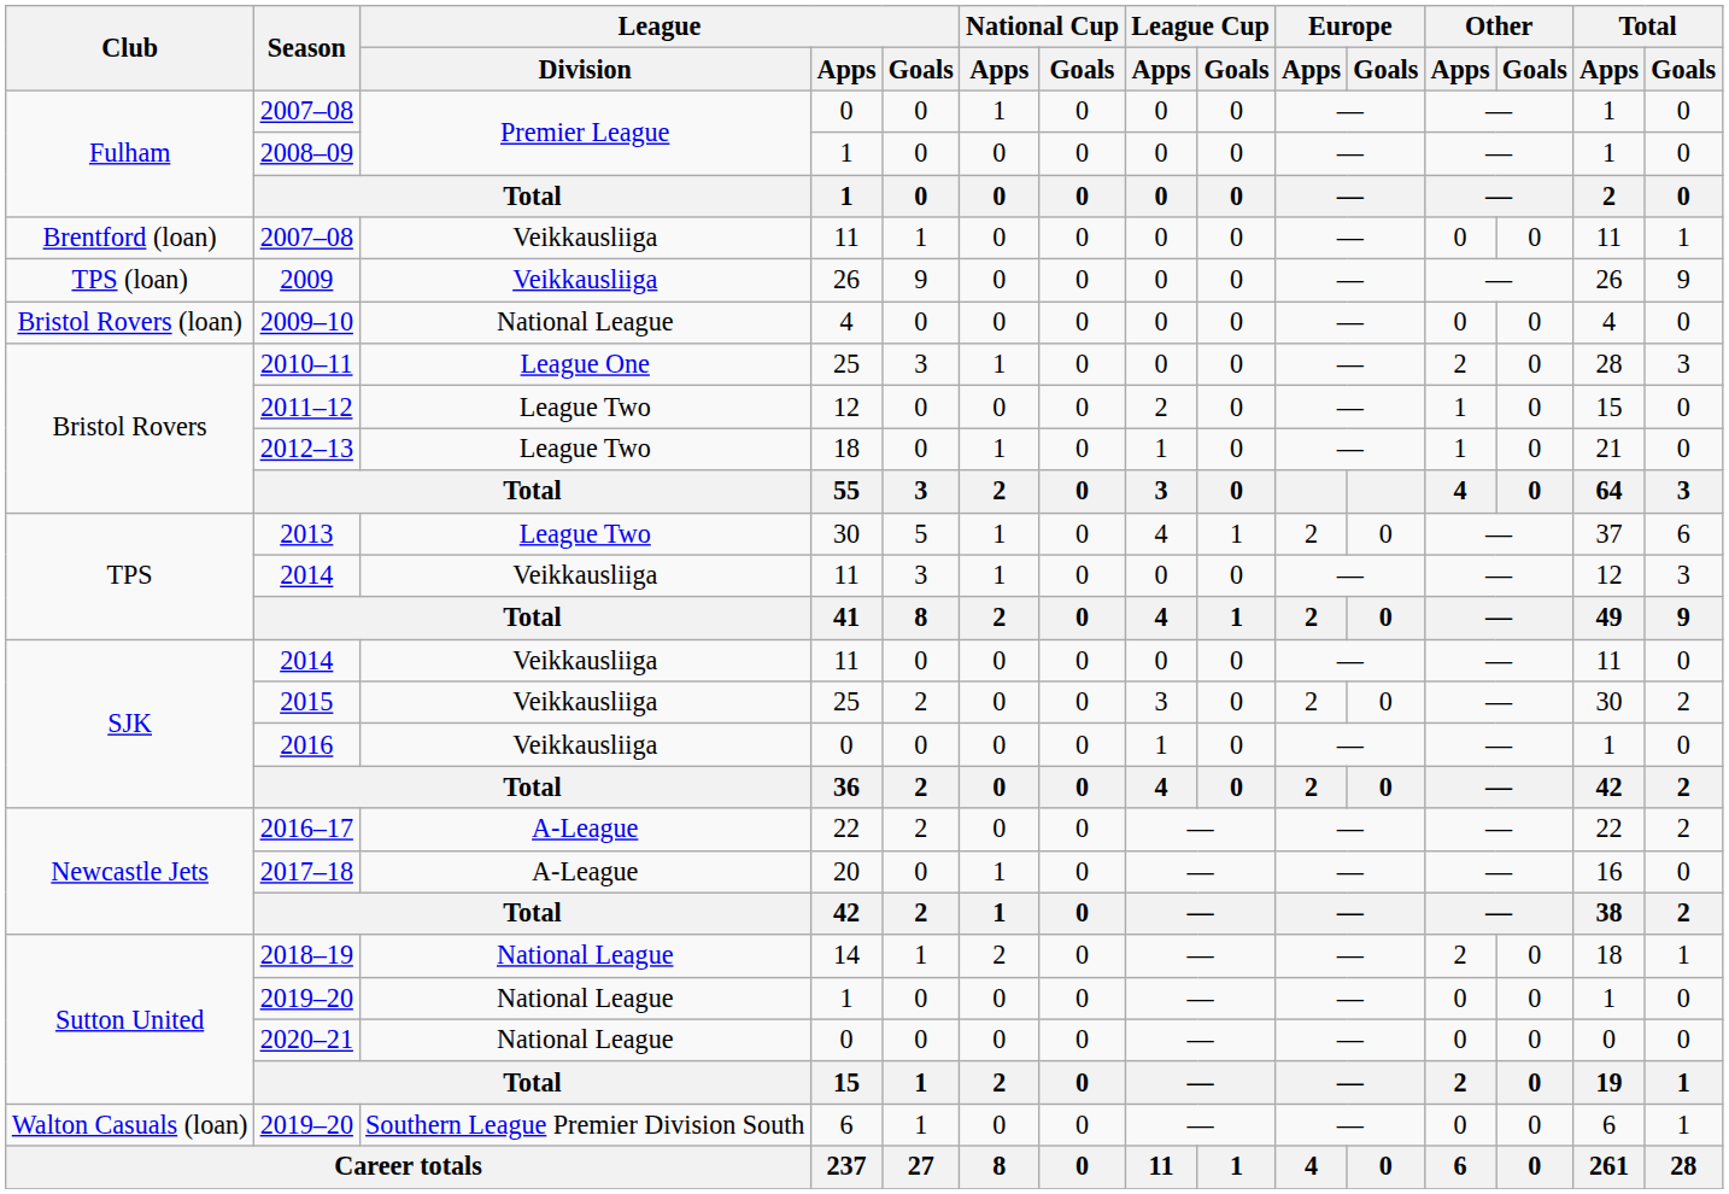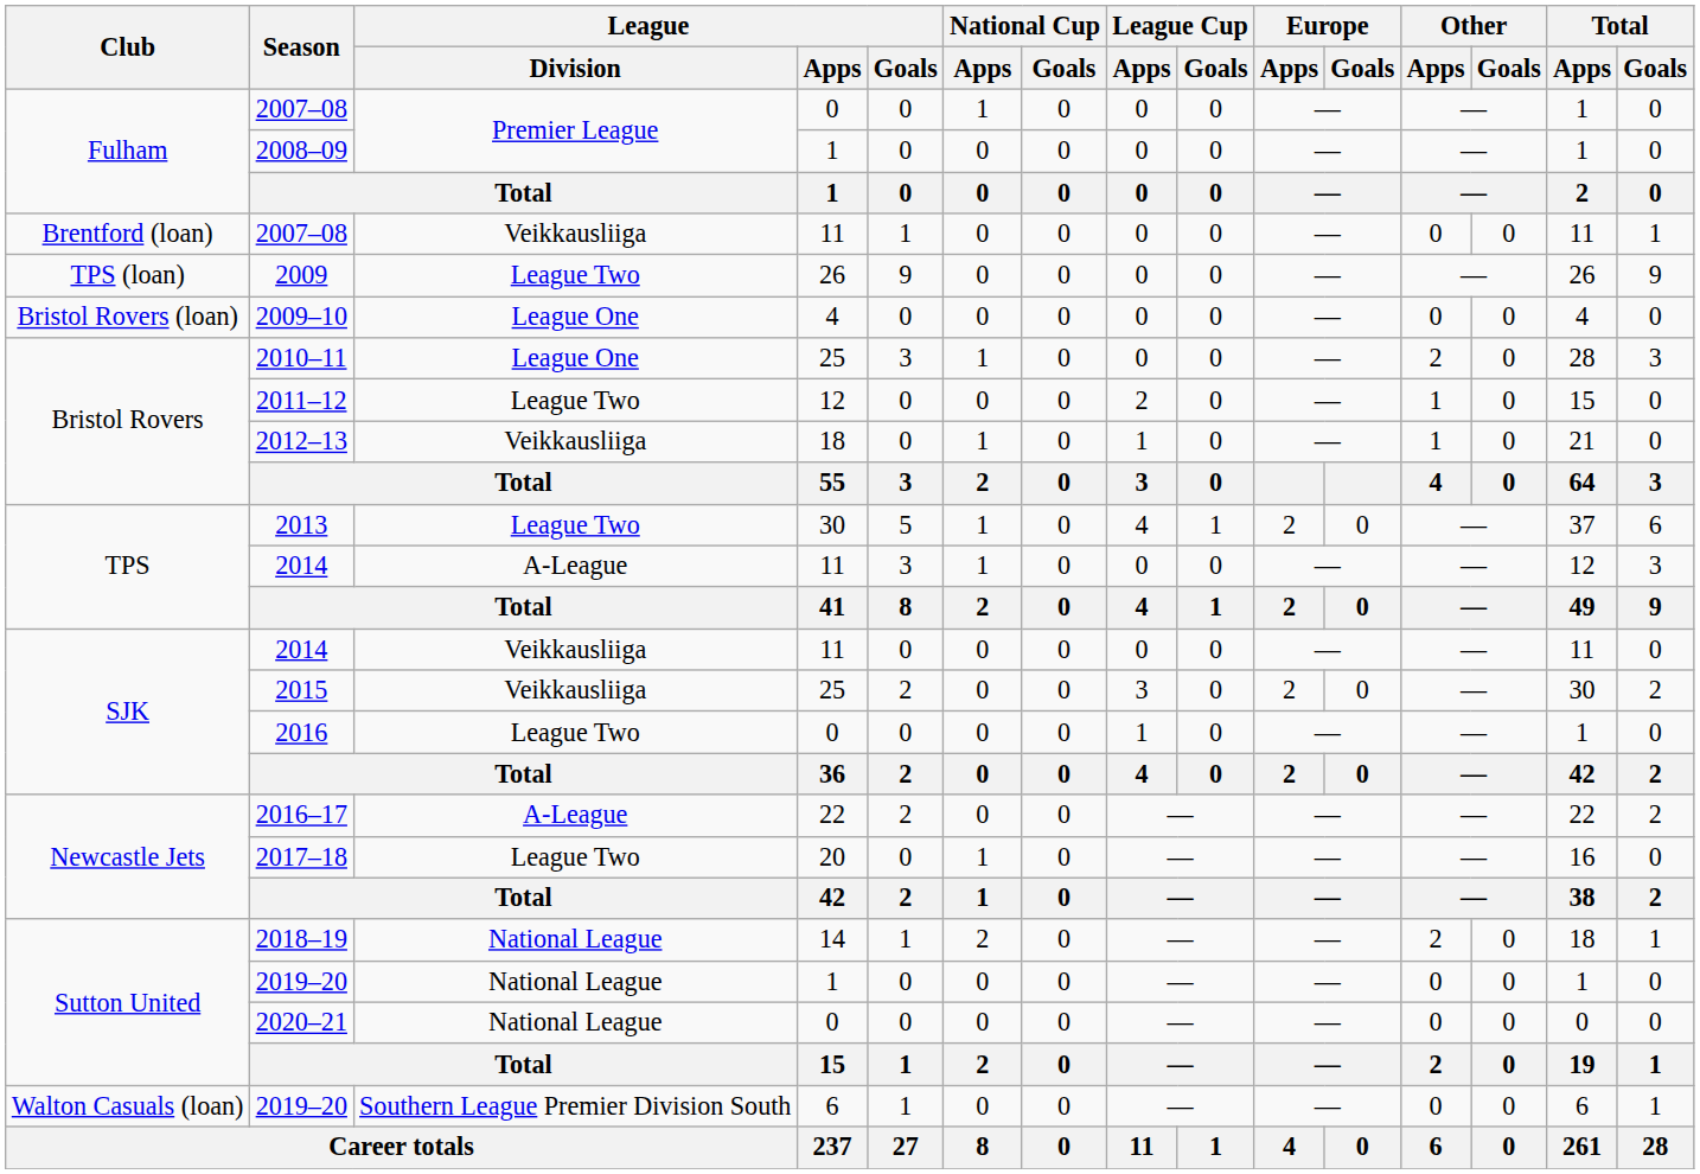 <table class="wikitable" style="text-align: center">
 <tr>
 <th rowspan="2">Club</th>
 <th rowspan="2">Season</th>
 <th colspan="3">League</th>
 <th colspan="2">National Cup</th>
 <th colspan="2">League Cup</th>
 <th colspan="2">Europe</th>
 <th colspan="2">Other</th>
 <th colspan="2">Total</th>
 </tr>
 <tr>
 <th>Division</th>
 <th>Apps</th>
 <th>Goals</th>
 <th>Apps</th>
 <th>Goals</th>
 <th>Apps</th>
 <th>Goals</th>
 <th>Apps</th>
 <th>Goals</th>
 <th>Apps</th>
 <th>Goals</th>
 <th>Apps</th>
 <th>Goals</th>
 </tr>
 <tr>
 <td rowspan="3"><a href='#'>Fulham</a></td>
 <td><a href='#'>2007–08</a></td>
 <td rowspan="2"><a href='#'>Premier League</a></td>
 <td>0</td>
 <td>0</td>
 <td>1</td>
 <td>0</td>
 <td>0</td>
 <td>0</td>
 <td colspan="2">―</td>
 <td colspan="2">―</td>
 <td>1</td>
 <td>0</td>
 </tr>
 <tr>
 <td><a href='#'>2008–09</a></td>
 <td>1</td>
 <td>0</td>
 <td>0</td>
 <td>0</td>
 <td>0</td>
 <td>0</td>
 <td colspan="2">―</td>
 <td colspan="2">―</td>
 <td>1</td>
 <td>0</td>
 </tr>
 <tr>
 <th colspan="2">Total</th>
 <th>1</th>
 <th>0</th>
 <th>0</th>
 <th>0</th>
 <th>0</th>
 <th>0</th>
 <th colspan="2">―</th>
 <th colspan="2">―</th>
 <th>2</th>
 <th>0</th>
 </tr>
 <tr>
 <td><a href='#'>Brentford</a> (loan)</td>
 <td><a href='#'>2007–08</a></td>
 <td>Veikkausliiga</td>
 <td>11</td>
 <td>1</td>
 <td>0</td>
 <td>0</td>
 <td>0</td>
 <td>0</td>
 <td colspan="2">―</td>
 <td>0</td>
 <td>0</td>
 <td>11</td>
 <td>1</td>
 </tr>
 <tr>
 <td><a href='#'>TPS</a> (loan)</td>
 <td><a href='#'>2009</a></td>
-<td><a href='#'>Veikkausliiga</a></td>
+<td><a href='#'>League Two</a></td>
 <td>26</td>
 <td>9</td>
 <td>0</td>
 <td>0</td>
 <td>0</td>
 <td>0</td>
 <td colspan="2">―</td>
 <td colspan="2">―</td>
 <td>26</td>
 <td>9</td>
 </tr>
 <tr>
 <td><a href='#'>Bristol Rovers</a> (loan)</td>
 <td><a href='#'>2009–10</a></td>
-<td>National League</td>
+<td><a href='#'>League One</a></td>
 <td>4</td>
 <td>0</td>
 <td>0</td>
 <td>0</td>
 <td>0</td>
 <td>0</td>
 <td colspan="2">―</td>
 <td>0</td>
 <td>0</td>
 <td>4</td>
 <td>0</td>
 </tr>
 <tr>
 <td rowspan="4">Bristol Rovers</td>
 <td><a href='#'>2010–11</a></td>
 <td><a href='#'>League One</a></td>
 <td>25</td>
 <td>3</td>
 <td>1</td>
 <td>0</td>
 <td>0</td>
 <td>0</td>
 <td colspan="2">―</td>
 <td>2</td>
 <td>0</td>
 <td>28</td>
 <td>3</td>
 </tr>
 <tr>
 <td><a href='#'>2011–12</a></td>
 <td>League Two</td>
 <td>12</td>
 <td>0</td>
 <td>0</td>
 <td>0</td>
 <td>2</td>
 <td>0</td>
 <td colspan="2">―</td>
 <td>1</td>
 <td>0</td>
 <td>15</td>
 <td>0</td>
 </tr>
 <tr>
 <td><a href='#'>2012–13</a></td>
-<td>League Two</td>
+<td>Veikkausliiga</td>
 <td>18</td>
 <td>0</td>
 <td>1</td>
 <td>0</td>
 <td>1</td>
 <td>0</td>
 <td colspan="2">―</td>
 <td>1</td>
 <td>0</td>
 <td>21</td>
 <td>0</td>
 </tr>
 <tr>
 <th colspan="2">Total</th>
 <th>55</th>
 <th>3</th>
 <th>2</th>
 <th>0</th>
 <th>3</th>
 <th>0</th>
 <th></th>
 <th></th>
 <th>4</th>
 <th>0</th>
 <th>64</th>
 <th>3</th>
 </tr>
 <tr>
 <td rowspan="3">TPS</td>
 <td><a href='#'>2013</a></td>
 <td><a href='#'>League Two</a></td>
 <td>30</td>
 <td>5</td>
 <td>1</td>
 <td>0</td>
 <td>4</td>
 <td>1</td>
 <td>2</td>
 <td>0</td>
 <td colspan="2">―</td>
 <td>37</td>
 <td>6</td>
 </tr>
 <tr>
 <td><a href='#'>2014</a></td>
-<td>Veikkausliiga</td>
+<td>A-League</td>
 <td>11</td>
 <td>3</td>
 <td>1</td>
 <td>0</td>
 <td>0</td>
 <td>0</td>
 <td colspan="2">―</td>
 <td colspan="2">―</td>
 <td>12</td>
 <td>3</td>
 </tr>
 <tr>
 <th colspan="2">Total</th>
 <th>41</th>
 <th>8</th>
 <th>2</th>
 <th>0</th>
 <th>4</th>
 <th>1</th>
 <th>2</th>
 <th>0</th>
 <th colspan="2">―</th>
 <th>49</th>
 <th>9</th>
 </tr>
 <tr>
 <td rowspan="4"><a href='#'>SJK</a></td>
 <td><a href='#'>2014</a></td>
 <td>Veikkausliiga</td>
 <td>11</td>
 <td>0</td>
 <td>0</td>
 <td>0</td>
 <td>0</td>
 <td>0</td>
 <td colspan="2">―</td>
 <td colspan="2">―</td>
 <td>11</td>
 <td>0</td>
 </tr>
 <tr>
 <td><a href='#'>2015</a></td>
 <td>Veikkausliiga</td>
 <td>25</td>
 <td>2</td>
 <td>0</td>
 <td>0</td>
 <td>3</td>
 <td>0</td>
 <td>2</td>
 <td>0</td>
 <td colspan="2">―</td>
 <td>30</td>
 <td>2</td>
 </tr>
 <tr>
 <td><a href='#'>2016</a></td>
-<td>Veikkausliiga</td>
+<td>League Two</td>
 <td>0</td>
 <td>0</td>
 <td>0</td>
 <td>0</td>
 <td>1</td>
 <td>0</td>
 <td colspan="2">―</td>
 <td colspan="2">―</td>
 <td>1</td>
 <td>0</td>
 </tr>
 <tr>
 <th colspan="2">Total</th>
 <th>36</th>
 <th>2</th>
 <th>0</th>
 <th>0</th>
 <th>4</th>
 <th>0</th>
 <th>2</th>
 <th>0</th>
 <th colspan="2">―</th>
 <th>42</th>
 <th>2</th>
 </tr>
 <tr>
 <td rowspan="3"><a href='#'>Newcastle Jets</a></td>
 <td><a href='#'>2016–17</a></td>
 <td><a href='#'>A-League</a></td>
 <td>22</td>
 <td>2</td>
 <td>0</td>
 <td>0</td>
 <td colspan="2">―</td>
 <td colspan="2">―</td>
 <td colspan="2">―</td>
 <td>22</td>
 <td>2</td>
 </tr>
 <tr>
 <td><a href='#'>2017–18</a></td>
-<td>A-League</td>
+<td>League Two</td>
 <td>20</td>
 <td>0</td>
 <td>1</td>
 <td>0</td>
 <td colspan="2">―</td>
 <td colspan="2">―</td>
 <td colspan="2">―</td>
 <td>16</td>
 <td>0</td>
 </tr>
 <tr>
 <th colspan="2">Total</th>
 <th>42</th>
 <th>2</th>
 <th>1</th>
 <th>0</th>
 <th colspan="2">―</th>
 <th colspan="2">―</th>
 <th colspan="2">―</th>
 <th>38</th>
 <th>2</th>
 </tr>
 <tr>
 <td rowspan="4"><a href='#'>Sutton United</a></td>
 <td><a href='#'>2018–19</a></td>
 <td><a href='#'>National League</a></td>
 <td>14</td>
 <td>1</td>
 <td>2</td>
 <td>0</td>
 <td colspan="2">―</td>
 <td colspan="2">―</td>
 <td>2</td>
 <td>0</td>
 <td>18</td>
 <td>1</td>
 </tr>
 <tr>
 <td><a href='#'>2019–20</a></td>
 <td>National League</td>
 <td>1</td>
 <td>0</td>
 <td>0</td>
 <td>0</td>
 <td colspan="2">—</td>
 <td colspan="2">―</td>
 <td>0</td>
 <td>0</td>
 <td>1</td>
 <td>0</td>
 </tr>
 <tr>
 <td><a href='#'>2020–21</a></td>
 <td>National League</td>
 <td>0</td>
 <td>0</td>
 <td>0</td>
 <td>0</td>
 <td colspan="2">—</td>
 <td colspan="2">―</td>
 <td>0</td>
 <td>0</td>
 <td>0</td>
 <td>0</td>
 </tr>
 <tr>
 <th colspan="2">Total</th>
 <th>15</th>
 <th>1</th>
 <th>2</th>
 <th>0</th>
 <th colspan="2">—</th>
 <th colspan="2">―</th>
 <th>2</th>
 <th>0</th>
 <th>19</th>
 <th>1</th>
 </tr>
 <tr>
 <td><a href='#'>Walton Casuals</a> (loan)</td>
 <td><a href='#'>2019–20</a></td>
 <td><a href='#'>Southern League</a> Premier Division South</td>
 <td>6</td>
 <td>1</td>
 <td>0</td>
 <td>0</td>
 <td colspan="2">—</td>
 <td colspan="2">―</td>
 <td>0</td>
 <td>0</td>
 <td>6</td>
 <td>1</td>
 </tr>
 <tr>
 <th colspan="3">Career totals</th>
 <th>237</th>
 <th>27</th>
 <th>8</th>
 <th>0</th>
 <th>11</th>
 <th>1</th>
 <th>4</th>
 <th>0</th>
 <th>6</th>
 <th>0</th>
 <th>261</th>
 <th>28</th>
 </tr>
 </table>
